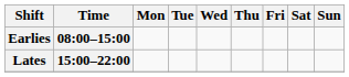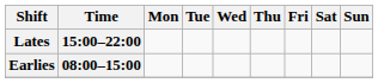 <table class="wikitable">
 <tr>
 <th>Shift</th>
 <th>Time</th>
 <th>Mon</th>
 <th>Tue</th>
 <th>Wed</th>
 <th>Thu</th>
 <th>Fri</th>
 <th>Sat</th>
 <th>Sun</th>
 </tr>
 <tr>
+<th>Lates</th>
+<th>15:00–22:00</th>
+<td></td>
+<td></td>
+<td></td>
+<td></td>
+<td></td>
+<td></td>
+<td></td>
+</tr>
+<tr>
 <th>Earlies</th>
 <th>08:00–15:00</th>
 <td></td>
 <td></td>
 <td></td>
 <td></td>
 <td></td>
 <td></td>
 <td></td>
 </tr>
 <tr>
-<th>Lates</th>
-<th>15:00–22:00</th>
-<td></td>
-<td></td>
-<td></td>
-<td></td>
-<td></td>
-<td></td>
-<td></td>
-</tr>
-<tr>
 </tr>
 </table>
